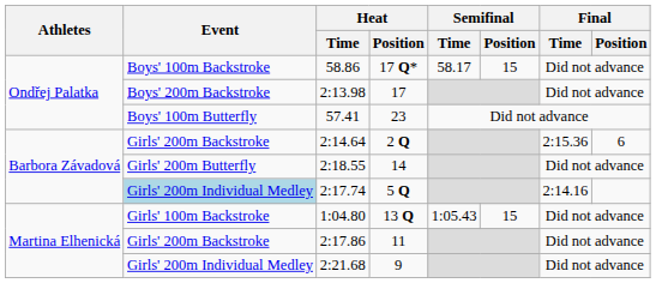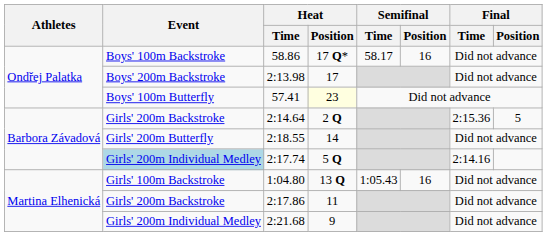 <table class="wikitable" border="1" style="font-size:90%">
 <tr>
 <th rowspan=2>Athletes</th>
 <th rowspan=2>Event</th>
 <th colspan=2>Heat</th>
 <th colspan=2>Semifinal</th>
 <th colspan=2>Final</th>
 </tr>
 <tr>
 <th>Time</th>
 <th>Position</th>
 <th>Time</th>
 <th>Position</th>
 <th>Time</th>
 <th>Position</th>
 </tr>
 <tr>
 <td rowspan="3"><a href='#'>Ondřej Palatka</a></td>
 <td><a href='#'>Boys' 100m Backstroke</a></td>
 <td align=center>58.86</td>
 <td align=center>17 <strong>Q</strong>*</td>
 <td align=center>58.17</td>
-<td align=center>15</td>
+<td align=center>16</td>
 <td colspan="2" align=center>Did not advance</td>
 </tr>
 <tr>
 <td><a href='#'>Boys' 200m Backstroke</a></td>
 <td align=center>2:13.98</td>
 <td align=center>17</td>
 <td colspan=2 bgcolor=#DCDCDC></td>
 <td colspan="2" align=center>Did not advance</td>
 </tr>
 <tr>
 <td><a href='#'>Boys' 100m Butterfly</a></td>
 <td align=center>57.41</td>
-<td align=center>23</td>
+<td align=center style="background: lightyellow;">23</td>
 <td colspan="4" align=center>Did not advance</td>
 </tr>
 <tr>
 <td rowspan="3"><a href='#'>Barbora Závadová</a></td>
 <td><a href='#'>Girls' 200m Backstroke</a></td>
 <td align=center>2:14.64</td>
 <td align=center>2 <strong>Q</strong></td>
 <td colspan=2 bgcolor=#DCDCDC></td>
 <td align=center>2:15.36</td>
-<td align=center>6</td>
+<td align=center>5</td>
 </tr>
 <tr>
 <td><a href='#'>Girls' 200m Butterfly</a></td>
 <td align=center>2:18.55</td>
 <td align=center>14</td>
 <td colspan=2 bgcolor=#DCDCDC></td>
 <td colspan="2" align=center>Did not advance</td>
 </tr>
 <tr>
 <td style="background: lightblue;"><a href='#'>Girls' 200m Individual Medley</a></td>
 <td align=center>2:17.74</td>
 <td align=center>5 <strong>Q</strong></td>
 <td colspan=2 bgcolor=#DCDCDC></td>
 <td align=center>2:14.16</td>
 <td align=center></td>
 </tr>
 <tr>
 <td rowspan="3"><a href='#'>Martina Elhenická</a></td>
 <td><a href='#'>Girls' 100m Backstroke</a></td>
 <td align=center>1:04.80</td>
 <td align=center>13 <strong>Q</strong></td>
 <td align=center>1:05.43</td>
-<td align=center>15</td>
+<td align=center>16</td>
 <td colspan="2" align=center>Did not advance</td>
 </tr>
 <tr>
 <td><a href='#'>Girls' 200m Backstroke</a></td>
 <td align=center>2:17.86</td>
 <td align=center>11</td>
 <td colspan=2 bgcolor=#DCDCDC></td>
 <td colspan="2" align=center>Did not advance</td>
 </tr>
 <tr>
 <td><a href='#'>Girls' 200m Individual Medley</a></td>
 <td align=center>2:21.68</td>
 <td align=center>9</td>
 <td colspan=2 bgcolor=#DCDCDC></td>
 <td colspan="2" align=center>Did not advance</td>
 </tr>
 </table>
